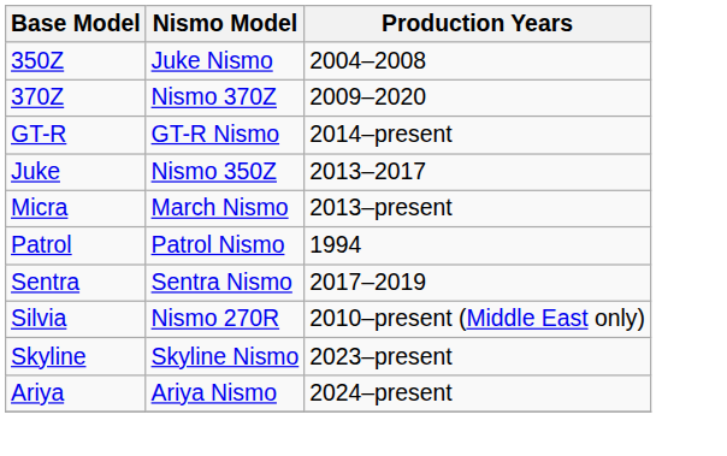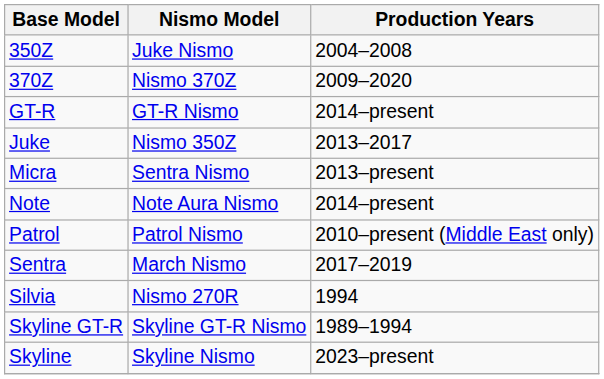 <table class="wikitable sortable">
 <tr>
 <th>Base Model</th>
 <th>Nismo Model</th>
 <th>Production Years</th>
 </tr>
 <tr>
 <td><a href='#'>350Z</a></td>
 <td><a href='#'>Juke Nismo</a></td>
 <td>2004–2008</td>
 </tr>
 <tr>
 <td><a href='#'>370Z</a></td>
 <td><a href='#'>Nismo 370Z</a></td>
 <td>2009–2020</td>
 </tr>
 <tr>
 <td><a href='#'>GT-R</a></td>
 <td><a href='#'>GT-R Nismo</a></td>
 <td>2014–present</td>
 </tr>
 <tr>
 <td><a href='#'>Juke</a></td>
 <td><a href='#'>Nismo 350Z</a></td>
 <td>2013–2017</td>
 </tr>
 <tr>
 <td><a href='#'>Micra</a></td>
-<td><a href='#'>March Nismo</a></td>
+<td><a href='#'>Sentra Nismo</a></td>
 <td>2013–present</td>
+</tr>
+<tr>
+<td><a href='#'>Note</a></td>
+<td><a href='#'>Note Aura Nismo</a></td>
+<td>2014–present</td>
 </tr>
 <tr>
 <td><a href='#'>Patrol</a></td>
 <td><a href='#'>Patrol Nismo</a></td>
-<td>1994</td>
+<td>2010–present (<a href='#'>Middle East</a> only)</td>
 </tr>
 <tr>
 <td><a href='#'>Sentra</a></td>
-<td><a href='#'>Sentra Nismo</a></td>
+<td><a href='#'>March Nismo</a></td>
 <td>2017–2019</td>
 </tr>
 <tr>
 <td><a href='#'>Silvia</a></td>
 <td><a href='#'>Nismo 270R</a></td>
-<td>2010–present (<a href='#'>Middle East</a> only)</td>
+<td>1994</td>
+</tr>
+<tr>
+<td><a href='#'>Skyline GT-R</a></td>
+<td><a href='#'>Skyline GT-R Nismo</a></td>
+<td>1989–1994</td>
 </tr>
 <tr>
 <td><a href='#'>Skyline</a></td>
 <td><a href='#'>Skyline Nismo</a></td>
 <td>2023–present</td>
 </tr>
 <tr>
-<td><a href='#'>Ariya</a></td>
-<td><a href='#'>Ariya Nismo</a></td>
-<td>2024–present</td>
-</tr>
-<tr>
 </tr>
 </table>
